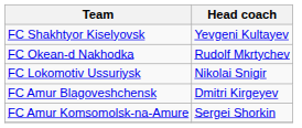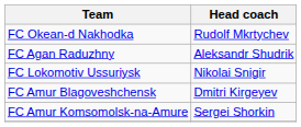 <table class="wikitable" style="float:left; margin-right:1em">
 <tr>
 <th>Team</th>
 <th>Head coach</th>
 </tr>
 <tr>
-<td><a href='#'>FC Shakhtyor Kiselyovsk</a></td>
-<td><a href='#'>Yevgeni Kultayev</a></td>
+<td><a href='#'>FC Okean-d Nakhodka</a></td>
+<td><a href='#'>Rudolf Mkrtychev</a></td>
 </tr>
 <tr>
-<td><a href='#'>FC Okean-d Nakhodka</a></td>
-<td><a href='#'>Rudolf Mkrtychev</a></td>
+<td><a href='#'>FC Agan Raduzhny</a></td>
+<td><a href='#'>Aleksandr Shudrik</a></td>
 </tr>
 <tr>
 <td><a href='#'>FC Lokomotiv Ussuriysk</a></td>
 <td><a href='#'>Nikolai Snigir</a></td>
 </tr>
 <tr>
 <td><a href='#'>FC Amur Blagoveshchensk</a></td>
 <td><a href='#'>Dmitri Kirgeyev</a></td>
 </tr>
 <tr>
 <td><a href='#'>FC Amur Komsomolsk-na-Amure</a></td>
 <td><a href='#'>Sergei Shorkin</a></td>
 </tr>
 <tr>
 </tr>
 </table>
